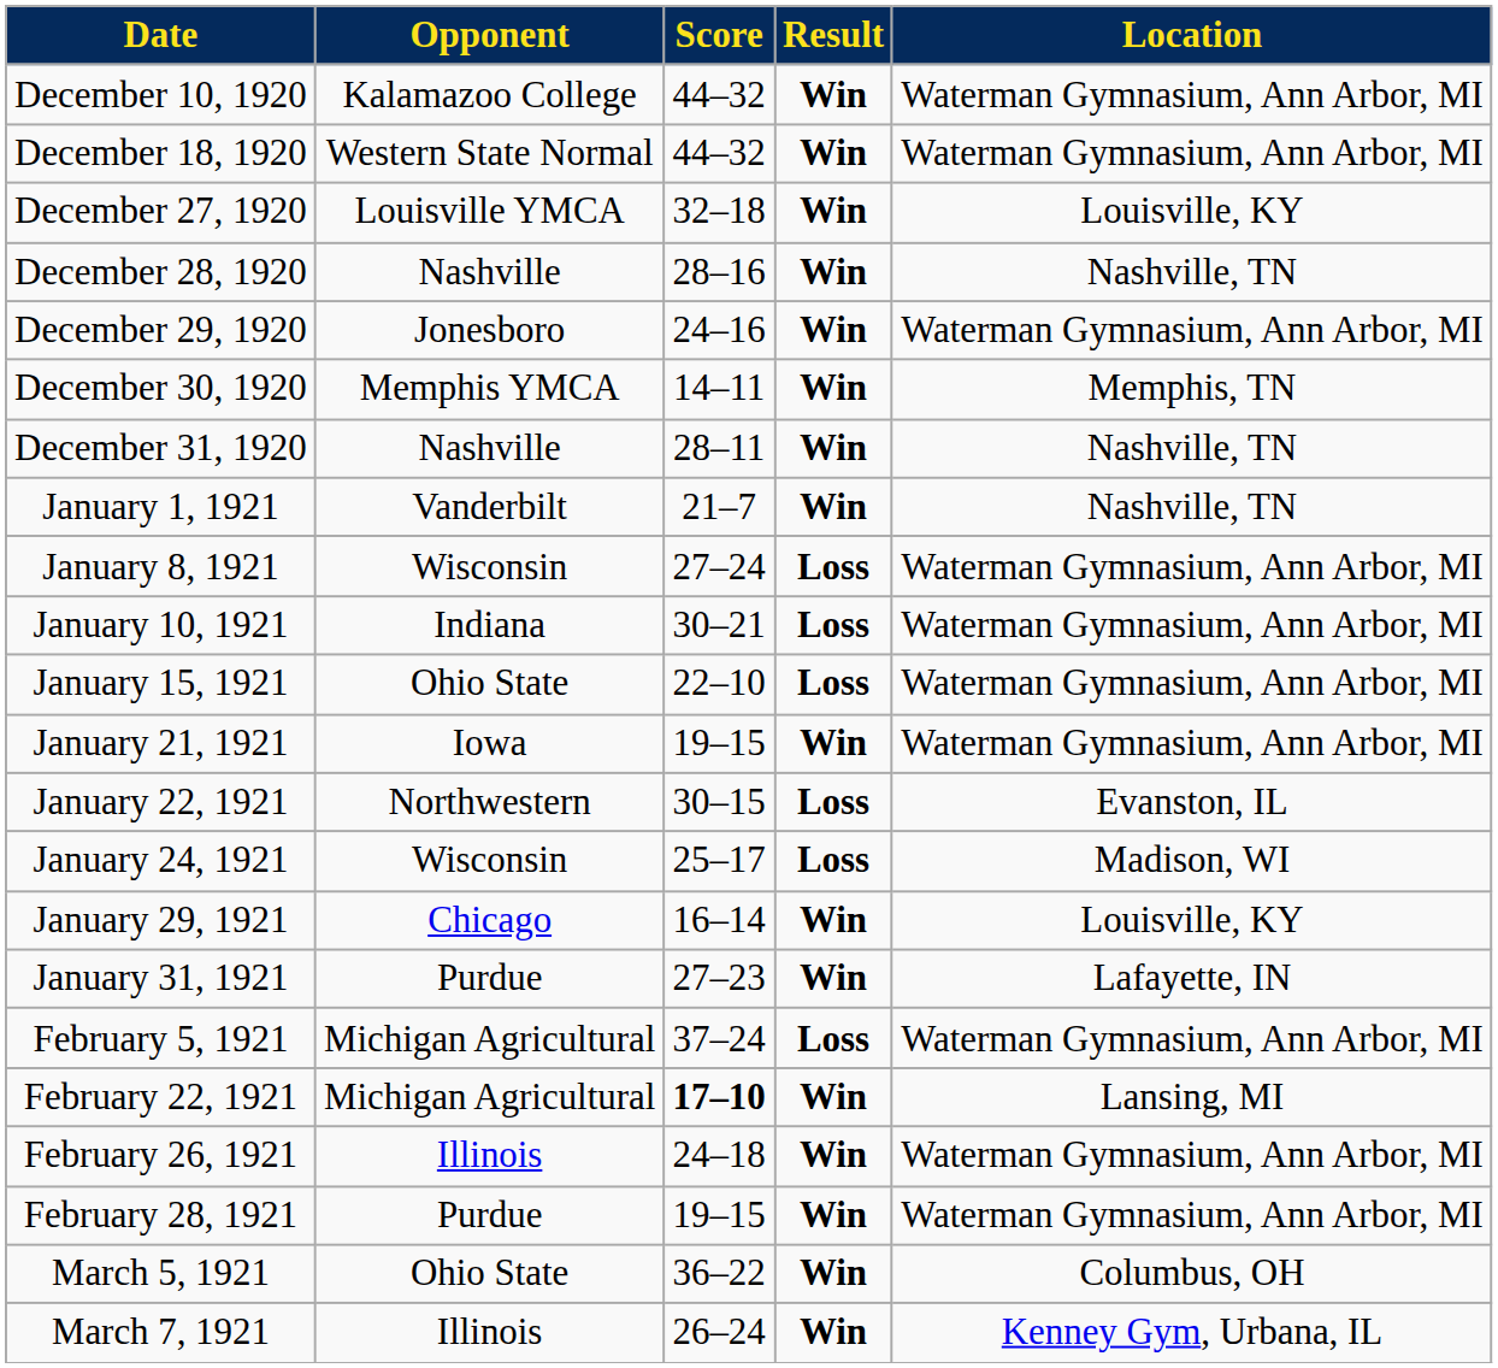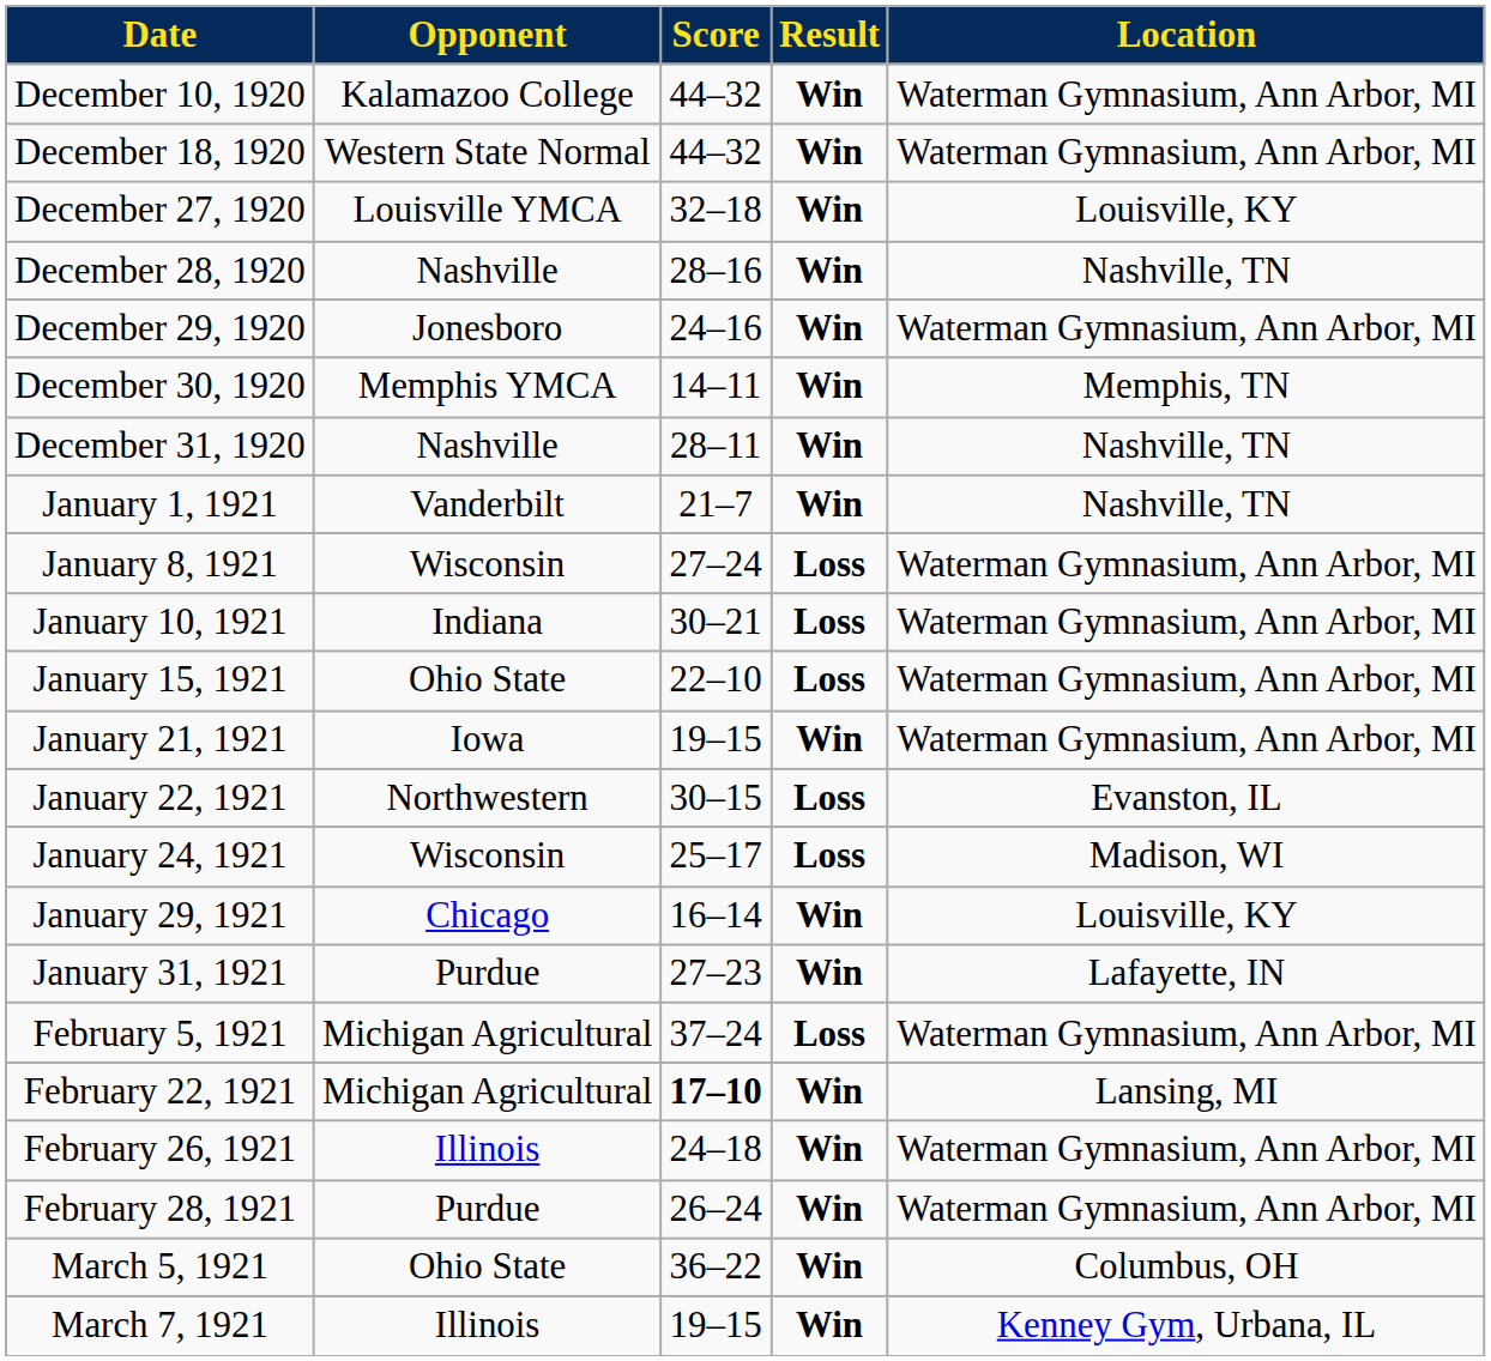 <table class="wikitable" width=" ">
 <tr align="center"  style="background:#042A5C; color:#FCE21C;">
 <td><strong>Date</strong></td>
 <td><strong>Opponent</strong></td>
 <td><strong>Score</strong></td>
 <td><strong>Result</strong></td>
 <td><strong>Location</strong></td>
 </tr>
 <tr align="center" bgcolor="">
 <td>December 10, 1920</td>
 <td>Kalamazoo College</td>
 <td>44–32</td>
 <td><strong>Win</strong></td>
 <td>Waterman Gymnasium, Ann Arbor, MI</td>
 </tr>
 <tr align="center" bgcolor="">
 <td>December 18, 1920</td>
 <td>Western State Normal</td>
 <td>44–32</td>
 <td><strong>Win</strong></td>
 <td>Waterman Gymnasium, Ann Arbor, MI</td>
 </tr>
 <tr align="center" bgcolor="">
 <td>December 27, 1920</td>
 <td>Louisville YMCA</td>
 <td>32–18</td>
 <td><strong>Win</strong></td>
 <td>Louisville, KY</td>
 </tr>
 <tr align="center" bgcolor="">
 <td>December 28, 1920</td>
 <td>Nashville</td>
 <td>28–16</td>
 <td><strong>Win</strong></td>
 <td>Nashville, TN</td>
 </tr>
 <tr align="center" bgcolor="">
 <td>December 29, 1920</td>
 <td>Jonesboro</td>
 <td>24–16</td>
 <td><strong>Win</strong></td>
 <td>Waterman Gymnasium, Ann Arbor, MI</td>
 </tr>
 <tr align="center" bgcolor="">
 <td>December 30, 1920</td>
 <td>Memphis YMCA</td>
 <td>14–11</td>
 <td><strong>Win</strong></td>
 <td>Memphis, TN</td>
 </tr>
 <tr align="center" bgcolor="">
 <td>December 31, 1920</td>
 <td>Nashville</td>
 <td>28–11</td>
 <td><strong>Win</strong></td>
 <td>Nashville, TN</td>
 </tr>
 <tr align="center" bgcolor="">
 <td>January 1, 1921</td>
 <td>Vanderbilt</td>
 <td>21–7</td>
 <td><strong>Win</strong></td>
 <td>Nashville, TN</td>
 </tr>
 <tr align="center" bgcolor="">
 <td>January 8, 1921</td>
 <td>Wisconsin</td>
 <td>27–24</td>
 <td><strong>Loss</strong></td>
 <td>Waterman Gymnasium, Ann Arbor, MI</td>
 </tr>
 <tr align="center" bgcolor="">
 <td>January 10, 1921</td>
 <td>Indiana</td>
 <td>30–21</td>
 <td><strong>Loss</strong></td>
 <td>Waterman Gymnasium, Ann Arbor, MI</td>
 </tr>
 <tr align="center" bgcolor="">
 <td>January 15, 1921</td>
 <td>Ohio State</td>
 <td>22–10</td>
 <td><strong>Loss</strong></td>
 <td>Waterman Gymnasium, Ann Arbor, MI</td>
 </tr>
 <tr align="center" bgcolor="">
 <td>January 21, 1921</td>
 <td>Iowa</td>
 <td>19–15</td>
 <td><strong>Win</strong></td>
 <td>Waterman Gymnasium, Ann Arbor, MI</td>
 </tr>
 <tr align="center" bgcolor="">
 <td>January 22, 1921</td>
 <td>Northwestern</td>
 <td>30–15</td>
 <td><strong>Loss</strong></td>
 <td>Evanston, IL</td>
 </tr>
 <tr align="center" bgcolor="">
 <td>January 24, 1921</td>
 <td>Wisconsin</td>
 <td>25–17</td>
 <td><strong>Loss</strong></td>
 <td>Madison, WI</td>
 </tr>
 <tr align="center" bgcolor="">
 <td>January 29, 1921</td>
 <td><a href='#'>Chicago</a></td>
 <td>16–14</td>
 <td><strong>Win</strong></td>
 <td>Louisville, KY</td>
 </tr>
 <tr align="center" bgcolor="">
 <td>January 31, 1921</td>
 <td>Purdue</td>
 <td>27–23</td>
 <td><strong>Win</strong></td>
 <td>Lafayette, IN</td>
 </tr>
 <tr align="center" bgcolor="">
 <td>February 5, 1921</td>
 <td>Michigan Agricultural</td>
 <td>37–24</td>
 <td><strong>Loss</strong></td>
 <td>Waterman Gymnasium, Ann Arbor, MI</td>
 </tr>
 <tr align="center" bgcolor="">
 <td>February 22, 1921</td>
 <td>Michigan Agricultural</td>
 <td><strong>17–10</strong></td>
 <td><strong>Win</strong></td>
 <td>Lansing, MI</td>
 </tr>
 <tr align="center" bgcolor="">
 <td>February 26, 1921</td>
 <td><a href='#'>Illinois</a></td>
 <td>24–18</td>
 <td><strong>Win</strong></td>
 <td>Waterman Gymnasium, Ann Arbor, MI</td>
 </tr>
 <tr align="center" bgcolor="">
 <td>February 28, 1921</td>
 <td>Purdue</td>
-<td>19–15</td>
+<td>26–24</td>
 <td><strong>Win</strong></td>
 <td>Waterman Gymnasium, Ann Arbor, MI</td>
 </tr>
 <tr align="center" bgcolor="">
 <td>March 5, 1921</td>
 <td>Ohio State</td>
 <td>36–22</td>
 <td><strong>Win</strong></td>
 <td>Columbus, OH</td>
 </tr>
 <tr align="center" bgcolor="">
 <td>March 7, 1921</td>
 <td>Illinois</td>
-<td>26–24</td>
+<td>19–15</td>
 <td><strong>Win</strong></td>
 <td><a href='#'>Kenney Gym</a>, Urbana, IL</td>
 </tr>
 <tr align="center" bgcolor="">
 </tr>
 </table>
